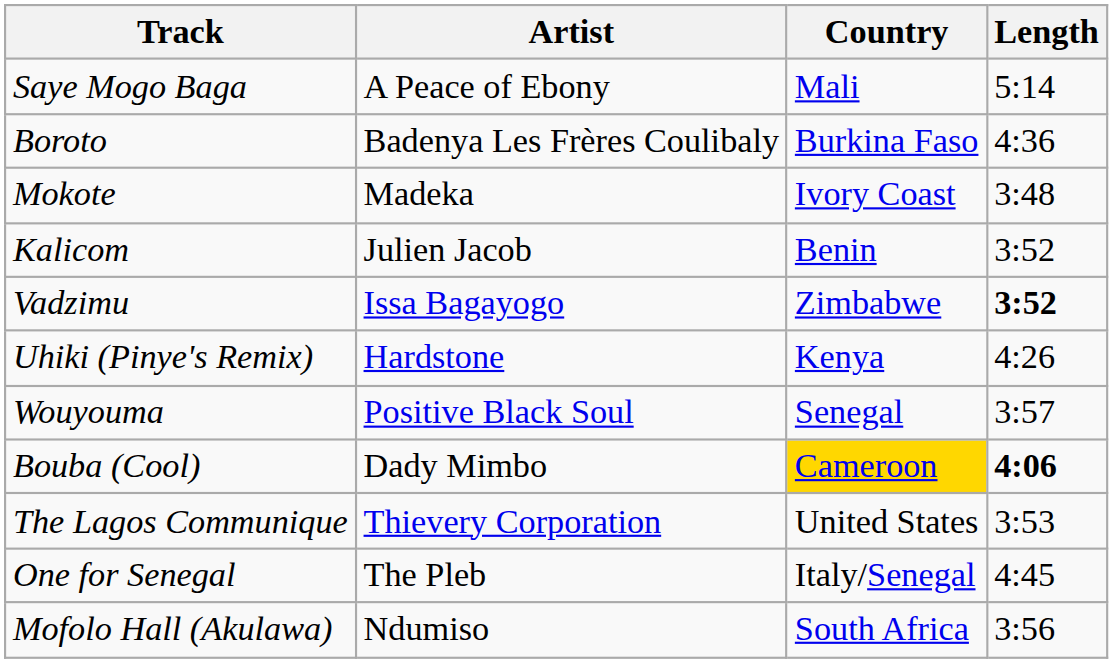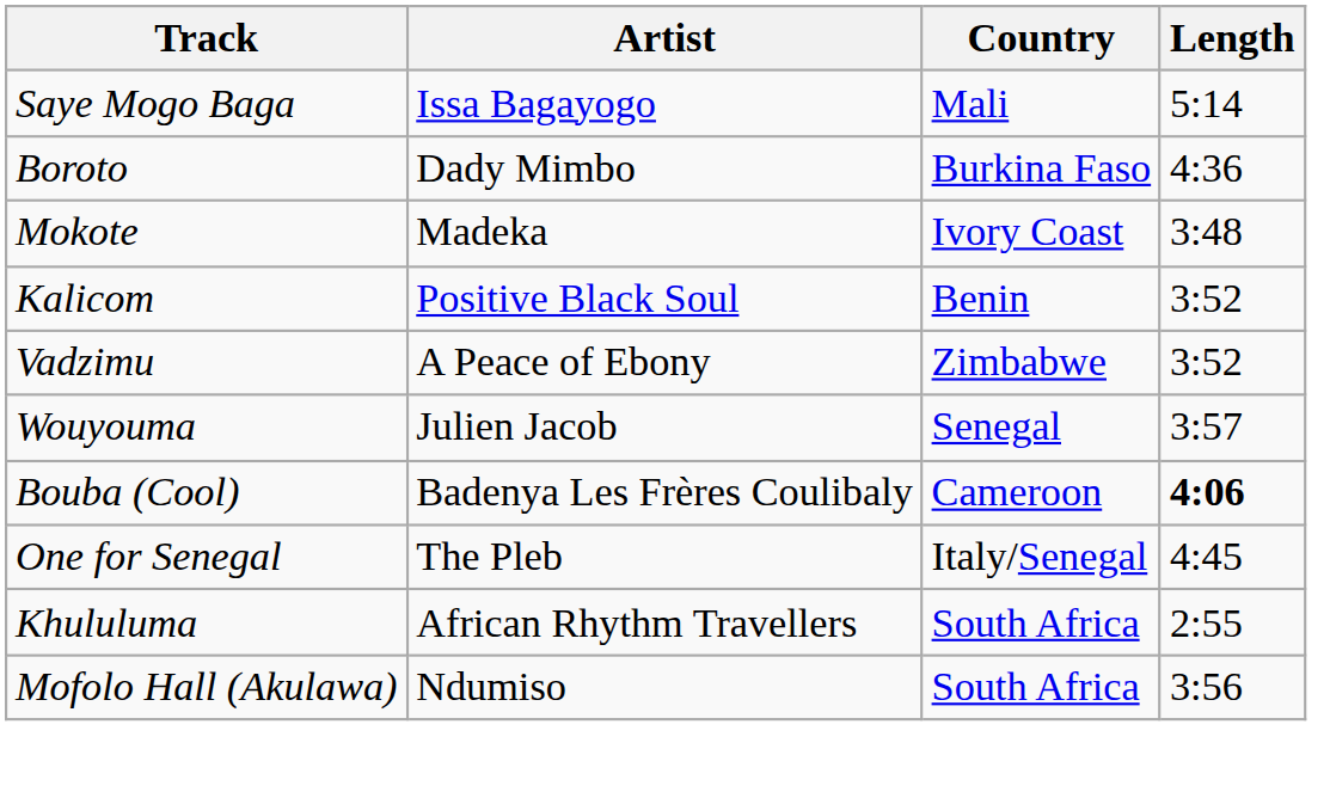 <table class="wikitable">
 <tr>
 <th>Track</th>
 <th>Artist</th>
 <th>Country</th>
 <th>Length</th>
 </tr>
 <tr>
 <td><em>Saye Mogo Baga</em></td>
-<td>A Peace of Ebony</td>
+<td><a href='#'>Issa Bagayogo</a></td>
 <td><a href='#'>Mali</a></td>
 <td>5:14</td>
 </tr>
 <tr>
 <td><em>Boroto</em></td>
-<td>Badenya Les Frères Coulibaly</td>
+<td>Dady Mimbo</td>
 <td><a href='#'>Burkina Faso</a></td>
 <td>4:36</td>
 </tr>
 <tr>
 <td><em>Mokote</em></td>
 <td>Madeka</td>
 <td><a href='#'>Ivory Coast</a></td>
 <td>3:48</td>
 </tr>
 <tr>
 <td><em>Kalicom</em></td>
-<td>Julien Jacob</td>
+<td><a href='#'>Positive Black Soul</a></td>
 <td><a href='#'>Benin</a></td>
 <td>3:52</td>
 </tr>
 <tr>
 <td><em>Vadzimu</em></td>
-<td><a href='#'>Issa Bagayogo</a></td>
+<td>A Peace of Ebony</td>
 <td><a href='#'>Zimbabwe</a></td>
-<td><strong>3:52</strong></td>
-</tr>
-<tr>
-<td><em>Uhiki (Pinye's Remix)</em></td>
-<td><a href='#'>Hardstone</a></td>
-<td><a href='#'>Kenya</a></td>
-<td>4:26</td>
+<td>3:52</td>
 </tr>
 <tr>
 <td><em>Wouyouma</em></td>
-<td><a href='#'>Positive Black Soul</a></td>
+<td>Julien Jacob</td>
 <td><a href='#'>Senegal</a></td>
 <td>3:57</td>
 </tr>
 <tr>
 <td><em>Bouba (Cool)</em></td>
-<td>Dady Mimbo</td>
-<td style="background: gold;"><a href='#'>Cameroon</a></td>
+<td>Badenya Les Frères Coulibaly</td>
+<td><a href='#'>Cameroon</a></td>
 <td><strong>4:06</strong></td>
-</tr>
-<tr>
-<td><em>The Lagos Communique</em></td>
-<td><a href='#'>Thievery Corporation</a></td>
-<td>United States</td>
-<td>3:53</td>
 </tr>
 <tr>
 <td><em>One for Senegal</em></td>
 <td>The Pleb</td>
 <td>Italy/<a href='#'>Senegal</a></td>
 <td>4:45</td>
 </tr>
 <tr>
+<td><em>Khululuma</em></td>
+<td>African Rhythm Travellers</td>
+<td><a href='#'>South Africa</a></td>
+<td>2:55</td>
+</tr>
+<tr>
 <td><em>Mofolo Hall (Akulawa)</em></td>
 <td>Ndumiso</td>
 <td><a href='#'>South Africa</a></td>
 <td>3:56</td>
 </tr>
 </table>
